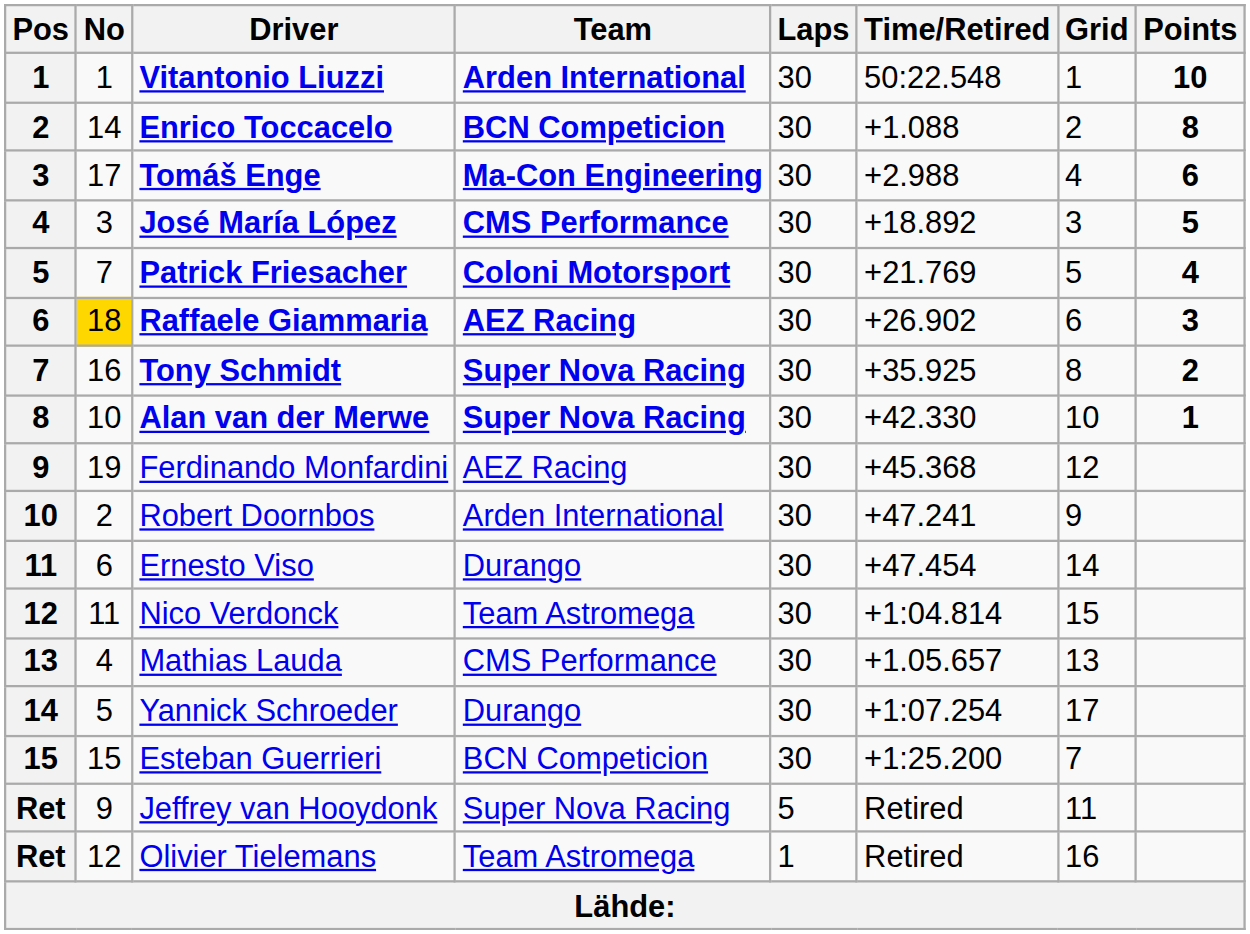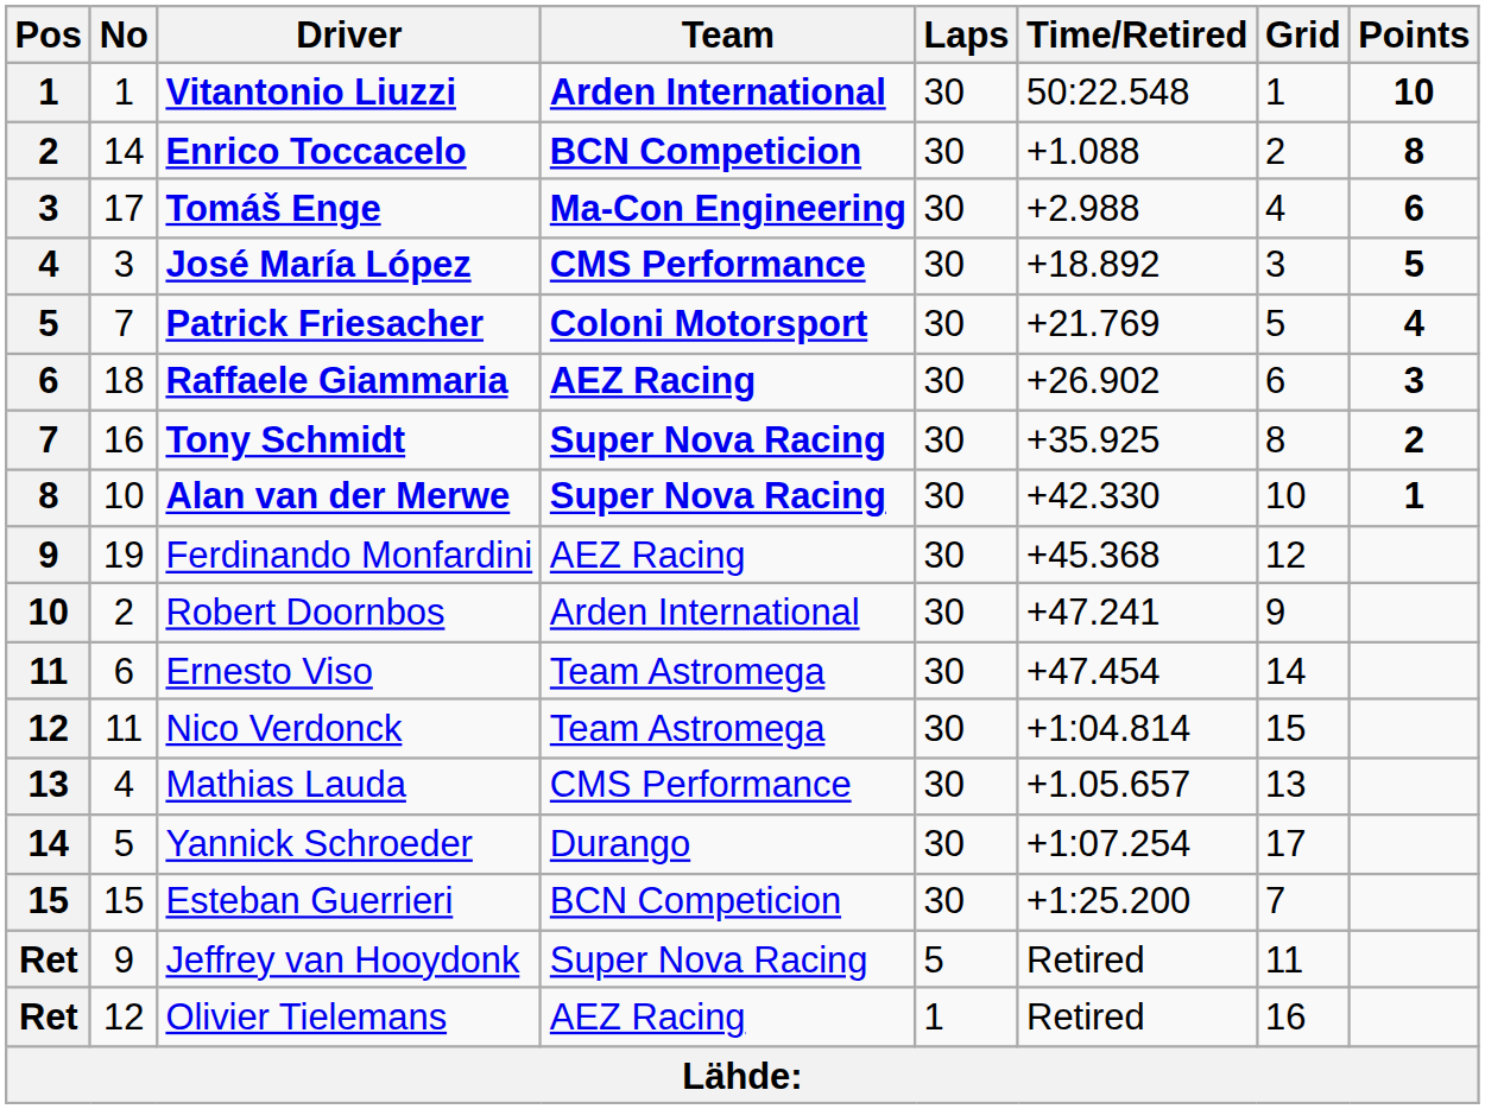 <table class="wikitable" style="font-size:85%">
 <tr>
 <th>Pos</th>
 <th>No</th>
 <th>Driver</th>
 <th>Team</th>
 <th>Laps</th>
 <th>Time/Retired</th>
 <th>Grid</th>
 <th>Points</th>
 </tr>
 <tr>
 <th>1</th>
 <td align="center">1</td>
 <td><strong> <a href='#'>Vitantonio Liuzzi</a></strong></td>
 <td><strong><a href='#'>Arden International</a></strong></td>
 <td>30</td>
 <td>50:22.548</td>
 <td>1</td>
 <td align="center"><strong>10</strong></td>
 </tr>
 <tr>
 <th>2</th>
 <td align="center">14</td>
 <td><strong> <a href='#'>Enrico Toccacelo</a></strong></td>
 <td><strong><a href='#'>BCN Competicion</a></strong></td>
 <td>30</td>
 <td>+1.088</td>
 <td>2</td>
 <td align="center"><strong>8</strong></td>
 </tr>
 <tr>
 <th>3</th>
 <td align="center">17</td>
 <td><strong> <a href='#'>Tomáš Enge</a></strong></td>
 <td><strong><a href='#'>Ma-Con Engineering</a></strong></td>
 <td>30</td>
 <td>+2.988</td>
 <td>4</td>
 <td align="center"><strong>6</strong></td>
 </tr>
 <tr>
 <th>4</th>
 <td align="center">3</td>
 <td><strong> <a href='#'>José María López</a></strong></td>
 <td><strong><a href='#'>CMS Performance</a></strong></td>
 <td>30</td>
 <td>+18.892</td>
 <td>3</td>
 <td align="center"><strong>5</strong></td>
 </tr>
 <tr>
 <th>5</th>
 <td align="center">7</td>
 <td><strong> <a href='#'>Patrick Friesacher</a></strong></td>
 <td><strong><a href='#'>Coloni Motorsport</a></strong></td>
 <td>30</td>
 <td>+21.769</td>
 <td>5</td>
 <td align="center"><strong>4</strong></td>
 </tr>
 <tr>
 <th>6</th>
-<td align="center" style="background: gold;">18</td>
+<td align="center">18</td>
 <td><strong> <a href='#'>Raffaele Giammaria</a></strong></td>
 <td><strong><a href='#'>AEZ Racing</a></strong></td>
 <td>30</td>
 <td>+26.902</td>
 <td>6</td>
 <td align="center"><strong>3</strong></td>
 </tr>
 <tr>
 <th>7</th>
 <td align="center">16</td>
 <td><strong> <a href='#'>Tony Schmidt</a></strong></td>
 <td><strong><a href='#'>Super Nova Racing</a></strong></td>
 <td>30</td>
 <td>+35.925</td>
 <td>8</td>
 <td align="center"><strong>2</strong></td>
 </tr>
 <tr>
 <th>8</th>
 <td align="center">10</td>
 <td><strong> <a href='#'>Alan van der Merwe</a></strong></td>
 <td><strong><a href='#'>Super Nova Racing</a></strong></td>
 <td>30</td>
 <td>+42.330</td>
 <td>10</td>
 <td align="center"><strong>1</strong></td>
 </tr>
 <tr>
 <th>9</th>
 <td align="center">19</td>
 <td> <a href='#'>Ferdinando Monfardini</a></td>
 <td><a href='#'>AEZ Racing</a></td>
 <td>30</td>
 <td>+45.368</td>
 <td>12</td>
 <td></td>
 </tr>
 <tr>
 <th>10</th>
 <td align="center">2</td>
 <td> <a href='#'>Robert Doornbos</a></td>
 <td><a href='#'>Arden International</a></td>
 <td>30</td>
 <td>+47.241</td>
 <td>9</td>
 <td></td>
 </tr>
 <tr>
 <th>11</th>
 <td align="center">6</td>
 <td> <a href='#'>Ernesto Viso</a></td>
-<td><a href='#'>Durango</a></td>
+<td><a href='#'>Team Astromega</a></td>
 <td>30</td>
 <td>+47.454</td>
 <td>14</td>
 <td></td>
 </tr>
 <tr>
 <th>12</th>
 <td align="center">11</td>
 <td> <a href='#'>Nico Verdonck</a></td>
 <td><a href='#'>Team Astromega</a></td>
 <td>30</td>
 <td>+1:04.814</td>
 <td>15</td>
 <td></td>
 </tr>
 <tr>
 <th>13</th>
 <td align="center">4</td>
 <td> <a href='#'>Mathias Lauda</a></td>
 <td><a href='#'>CMS Performance</a></td>
 <td>30</td>
 <td>+1.05.657</td>
 <td>13</td>
 <td></td>
 </tr>
 <tr>
 <th>14</th>
 <td align="center">5</td>
 <td> <a href='#'>Yannick Schroeder</a></td>
 <td><a href='#'>Durango</a></td>
 <td>30</td>
 <td>+1:07.254</td>
 <td>17</td>
 <td></td>
 </tr>
 <tr>
 <th>15</th>
 <td align="center">15</td>
 <td> <a href='#'>Esteban Guerrieri</a></td>
 <td><a href='#'>BCN Competicion</a></td>
 <td>30</td>
 <td>+1:25.200</td>
 <td>7</td>
 <td></td>
 </tr>
 <tr>
 <th>Ret</th>
 <td align="center">9</td>
 <td> <a href='#'>Jeffrey van Hooydonk</a></td>
 <td><a href='#'>Super Nova Racing</a></td>
 <td>5</td>
 <td>Retired</td>
 <td>11</td>
 <td></td>
 </tr>
 <tr>
 <th>Ret</th>
 <td align="center">12</td>
 <td> <a href='#'>Olivier Tielemans</a></td>
-<td><a href='#'>Team Astromega</a></td>
+<td><a href='#'>AEZ Racing</a></td>
 <td>1</td>
 <td>Retired</td>
 <td>16</td>
 <td></td>
 </tr>
 <tr>
 <th colspan="8">Lähde:</th>
 </tr>
 </table>
